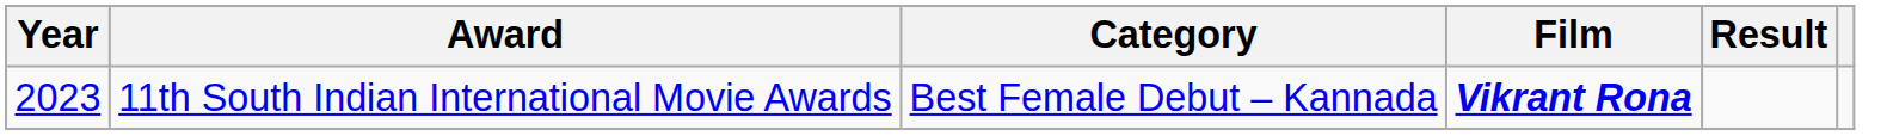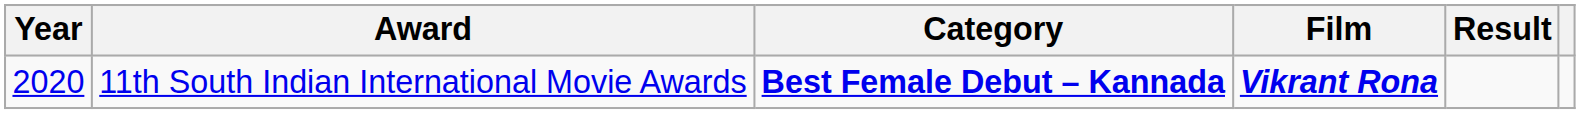 <table class="wikitable">
 <tr>
 <th>Year</th>
 <th>Award</th>
 <th>Category</th>
 <th>Film</th>
 <th>Result</th>
 <th></th>
 </tr>
 <tr>
-<td><a href='#'>2023</a></td>
+<td><a href='#'>2020</a></td>
 <td><a href='#'>11th South Indian International Movie Awards</a></td>
-<td><a href='#'>Best Female Debut – Kannada</a></td>
+<td><strong><a href='#'>Best Female Debut – Kannada</a></strong></td>
 <td><strong><em><a href='#'>Vikrant Rona</a></em></strong></td>
 <td></td>
 <td></td>
 </tr>
 </table>
